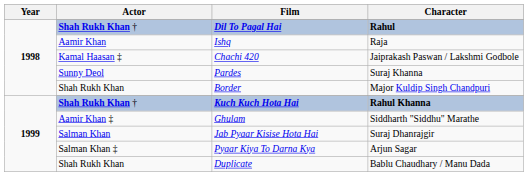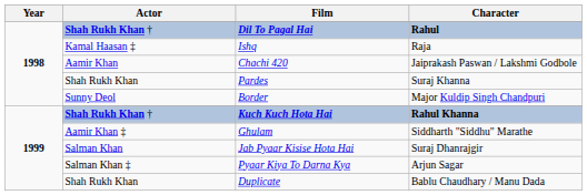 <table class="wikitable" style="width:98%;">
 <tr style="background:#bebebe;">
 <th style="width:10%;">Year</th>
 <th style="width:30%;">Actor</th>
 <th style="width:30%;">Film</th>
 <th style="width:30%;">Character</th>
 </tr>
 <tr>
 <td rowspan=6 style="text-align:center"><strong>1998</strong></td>
 </tr>
 <tr style="background:#B0C4DE;">
 <td><strong><a href='#'>Shah Rukh Khan</a></strong> †</td>
 <td><strong><em><a href='#'>Dil To Pagal Hai</a></em></strong></td>
 <td><strong>Rahul</strong></td>
 </tr>
 <tr>
-<td><a href='#'>Aamir Khan</a></td>
+<td><a href='#'>Kamal Haasan</a> ‡</td>
 <td><em><a href='#'>Ishq</a></em></td>
 <td>Raja</td>
 </tr>
 <tr>
-<td><a href='#'>Kamal Haasan</a> ‡</td>
+<td><a href='#'>Aamir Khan</a></td>
 <td><em><a href='#'>Chachi 420</a></em></td>
 <td>Jaiprakash Paswan / Lakshmi Godbole</td>
 </tr>
 <tr>
-<td><a href='#'>Sunny Deol</a></td>
+<td>Shah Rukh Khan</td>
 <td><em><a href='#'>Pardes</a></em></td>
 <td>Suraj Khanna</td>
 </tr>
 <tr>
-<td>Shah Rukh Khan</td>
+<td><a href='#'>Sunny Deol</a></td>
 <td><em><a href='#'>Border</a></em></td>
 <td>Major <a href='#'>Kuldip Singh Chandpuri</a></td>
 </tr>
 <tr>
 <td rowspan=6 style="text-align:center"><strong>1999</strong></td>
 </tr>
 <tr style="background:#B0C4DE;">
 <td><strong><a href='#'>Shah Rukh Khan</a></strong> †</td>
 <td><strong><em><a href='#'>Kuch Kuch Hota Hai</a></em></strong></td>
 <td><strong>Rahul Khanna</strong></td>
 </tr>
 <tr>
 <td><a href='#'>Aamir Khan</a> ‡</td>
 <td><em><a href='#'>Ghulam</a></em></td>
 <td>Siddharth "Siddhu" Marathe</td>
 </tr>
 <tr>
 <td><a href='#'>Salman Khan</a></td>
 <td><em><a href='#'>Jab Pyaar Kisise Hota Hai</a></em></td>
 <td>Suraj Dhanrajgir</td>
 </tr>
 <tr>
 <td>Salman Khan ‡</td>
 <td><em><a href='#'>Pyaar Kiya To Darna Kya</a></em></td>
 <td>Arjun Sagar</td>
 </tr>
 <tr>
 <td>Shah Rukh Khan</td>
 <td><em><a href='#'>Duplicate</a></em></td>
 <td>Bablu Chaudhary / Manu Dada</td>
 </tr>
 </table>
